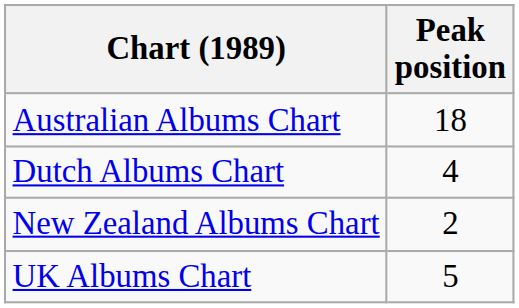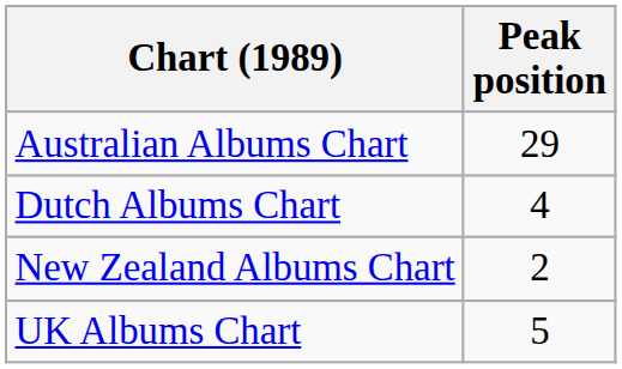 <table class="wikitable sortable">
 <tr>
 <th>Chart (1989)</th>
 <th>Peak<br>position</th>
 </tr>
 <tr>
 <td><a href='#'>Australian Albums Chart</a></td>
-<td style="text-align:center;">18</td>
+<td style="text-align:center;">29</td>
 </tr>
 <tr>
 <td><a href='#'>Dutch Albums Chart</a></td>
 <td style="text-align:center;">4</td>
 </tr>
 <tr>
 <td><a href='#'>New Zealand Albums Chart</a></td>
 <td style="text-align:center;">2</td>
 </tr>
 <tr>
 <td><a href='#'>UK Albums Chart</a></td>
 <td align="center">5</td>
 </tr>
 </table>
